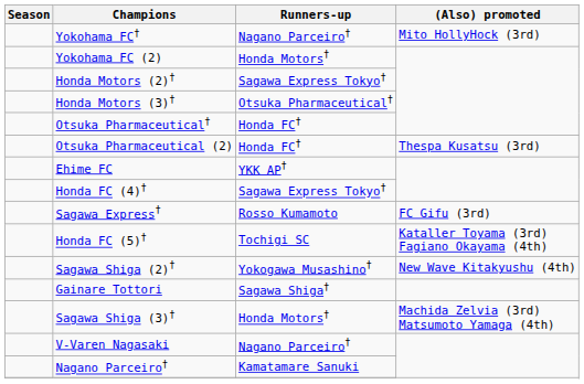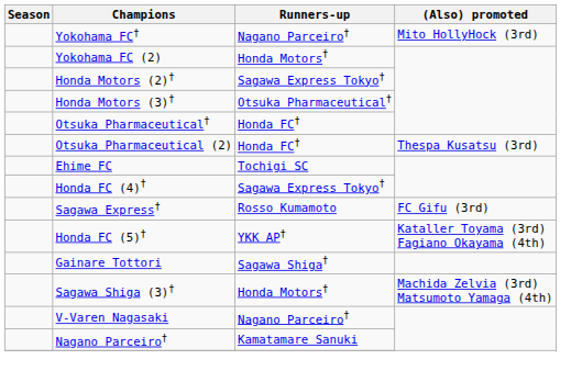 <table class="wikitable">
 <tr>
 <th>Season</th>
 <th>Champions</th>
 <th>Runners-up</th>
 <th>(Also) promoted</th>
 </tr>
 <tr>
 <td></td>
 <td><a href='#'>Yokohama FC</a><sup>†</sup></td>
 <td><a href='#'>Nagano Parceiro</a><sup>†</sup></td>
 <td><a href='#'>Mito HollyHock</a> (3rd)</td>
 </tr>
 <tr>
 <td></td>
 <td><a href='#'>Yokohama FC</a> (2)</td>
 <td><a href='#'>Honda Motors</a><sup>†</sup></td>
 </tr>
 <tr>
 <td></td>
 <td><a href='#'>Honda Motors</a> (2)<sup>†</sup></td>
 <td><a href='#'>Sagawa Express Tokyo</a><sup>†</sup></td>
 </tr>
 <tr>
 <td></td>
 <td><a href='#'>Honda Motors</a> (3)<sup>†</sup></td>
 <td><a href='#'>Otsuka Pharmaceutical</a><sup>†</sup></td>
 </tr>
 <tr>
 <td></td>
 <td><a href='#'>Otsuka Pharmaceutical</a><sup>†</sup></td>
 <td><a href='#'>Honda FC</a><sup>†</sup></td>
 </tr>
 <tr>
 <td></td>
 <td><a href='#'>Otsuka Pharmaceutical</a> (2)</td>
 <td><a href='#'>Honda FC</a><sup>†</sup></td>
 <td><a href='#'>Thespa Kusatsu</a> (3rd)</td>
 </tr>
 <tr>
 <td></td>
 <td><a href='#'>Ehime FC</a></td>
-<td><a href='#'>YKK AP</a><sup>†</sup></td>
+<td><a href='#'>Tochigi SC</a></td>
 </tr>
 <tr>
 <td></td>
 <td><a href='#'>Honda FC</a> (4)<sup>†</sup></td>
 <td><a href='#'>Sagawa Express Tokyo</a><sup>†</sup></td>
 </tr>
 <tr>
 <td></td>
 <td><a href='#'>Sagawa Express</a><sup>†</sup></td>
 <td><a href='#'>Rosso Kumamoto</a></td>
 <td><a href='#'>FC Gifu</a> (3rd)</td>
 </tr>
 <tr>
 <td></td>
 <td><a href='#'>Honda FC</a> (5)<sup>†</sup></td>
-<td><a href='#'>Tochigi SC</a></td>
+<td><a href='#'>YKK AP</a><sup>†</sup></td>
 <td><a href='#'>Kataller Toyama</a> (3rd)<br><a href='#'>Fagiano Okayama</a> (4th)</td>
-</tr>
-<tr>
-<td></td>
-<td><a href='#'>Sagawa Shiga</a> (2)<sup>†</sup></td>
-<td><a href='#'>Yokogawa Musashino</a><sup>†</sup></td>
-<td><a href='#'>New Wave Kitakyushu</a> (4th)</td>
 </tr>
 <tr>
 <td></td>
 <td><a href='#'>Gainare Tottori</a></td>
 <td><a href='#'>Sagawa Shiga</a><sup>†</sup></td>
 </tr>
 <tr>
 <td></td>
 <td><a href='#'>Sagawa Shiga</a> (3)<sup>†</sup></td>
 <td><a href='#'>Honda Motors</a><sup>†</sup></td>
 <td><a href='#'>Machida Zelvia</a> (3rd)<br><a href='#'>Matsumoto Yamaga</a> (4th)</td>
 </tr>
 <tr>
 <td></td>
 <td><a href='#'>V-Varen Nagasaki</a></td>
 <td><a href='#'>Nagano Parceiro</a><sup>†</sup></td>
 </tr>
 <tr>
 <td></td>
 <td><a href='#'>Nagano Parceiro</a><sup>†</sup></td>
 <td><a href='#'>Kamatamare Sanuki</a></td>
 </tr>
 <tr>
 </tr>
 </table>
